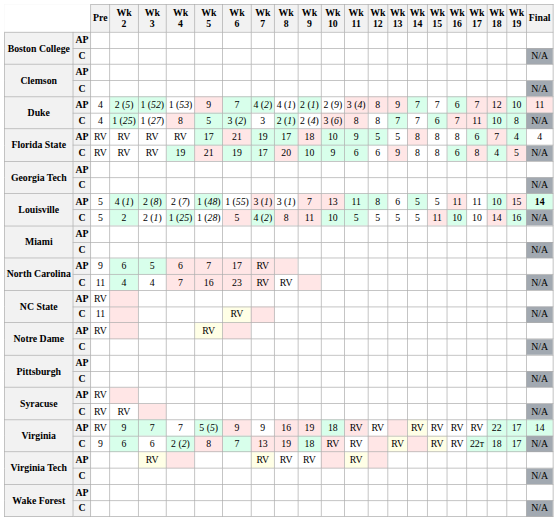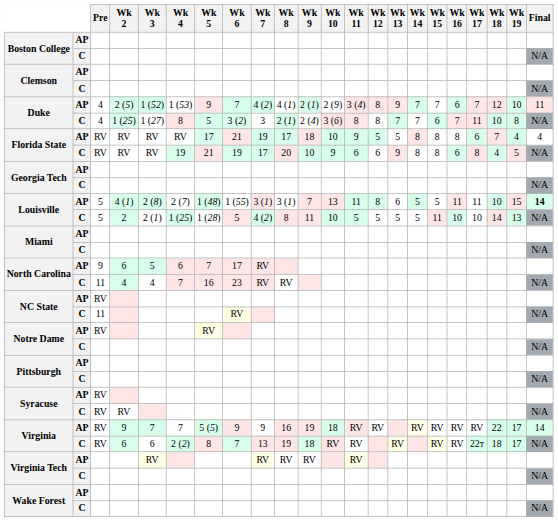 <table class="wikitable" style="white-space:nowrap;font-size:90%;">
 <tr>
 <th colspan=2 style="background:white; border-top-style:hidden; border-left-style:hidden;"> </th>
 <th>Pre</th>
 <th>Wk<br>2</th>
 <th>Wk<br>3</th>
 <th>Wk<br>4</th>
 <th>Wk<br>5</th>
 <th>Wk<br>6</th>
 <th>Wk<br>7</th>
 <th>Wk<br>8</th>
 <th>Wk<br>9</th>
 <th>Wk<br>10</th>
 <th>Wk<br>11</th>
 <th>Wk<br>12</th>
 <th>Wk<br>13</th>
 <th>Wk<br>14</th>
 <th>Wk<br>15</th>
 <th>Wk<br>16</th>
 <th>Wk<br>17</th>
 <th>Wk<br>18</th>
 <th>Wk<br>19</th>
 <th>Final</th>
 </tr>
 <tr style="text-align:center;">
 <th rowspan=2 style=>Boston College</th>
 <th>AP</th>
 <td style="background:#FFF;"></td>
 <td style="background:#FFF;"></td>
 <td style="background:#FFF;"></td>
 <td style="background:#FFF;"></td>
 <td style="background:#FFF;"></td>
 <td style="background:#FFF;"></td>
 <td style="background:#FFF;"></td>
 <td style="background:#FFF;"></td>
 <td style="background:#FFF;"></td>
 <td style="background:#FFF;"></td>
 <td style="background:#FFF;"></td>
 <td style="background:#FFF;"></td>
 <td style="background:#FFF;"></td>
 <td style="background:#FFF;"></td>
 <td style="background:#FFF;"></td>
 <td style="background:#FFF;"></td>
 <td style="background:#FFF;"></td>
 <td style="background:#FFF;"></td>
 <td style="background:#FFF;"></td>
 <td style="background:#FFF;"></td>
 </tr>
 <tr style="text-align:center;">
 <th>C</th>
 <td style="background:#FFF;"></td>
 <td style="background:#FFF;"></td>
 <td style="background:#FFF;"></td>
 <td style="background:#FFF;"></td>
 <td style="background:#FFF;"></td>
 <td style="background:#FFF;"></td>
 <td style="background:#FFF;"></td>
 <td style="background:#FFF;"></td>
 <td style="background:#FFF;"></td>
 <td style="background:#FFF;"></td>
 <td style="background:#FFF;"></td>
 <td style="background:#FFF;"></td>
 <td style="background:#FFF;"></td>
 <td style="background:#FFF;"></td>
 <td style="background:#FFF;"></td>
 <td style="background:#FFF;"></td>
 <td style="background:#FFF;"></td>
 <td style="background:#FFF;"></td>
 <td style="background:#FFF;"></td>
 <td style="background:#a2a9b1;"> N/A</td>
 </tr>
 <tr style="text-align:center;">
 <th rowspan=2 style=>Clemson</th>
 <th>AP</th>
 <td style="background:#FFF;"></td>
 <td style="background:#FFF;"></td>
 <td style="background:#FFF;"></td>
 <td style="background:#FFF;"></td>
 <td style="background:#FFF;"></td>
 <td style="background:#FFF;"></td>
 <td style="background:#FFF;"></td>
 <td style="background:#FFF;"></td>
 <td style="background:#FFF;"></td>
 <td style="background:#FFF;"></td>
 <td style="background:#FFF;"></td>
 <td style="background:#FFF;"></td>
 <td style="background:#FFF;"></td>
 <td style="background:#FFF;"></td>
 <td style="background:#FFF;"></td>
 <td style="background:#FFF;"></td>
 <td style="background:#FFF;"></td>
 <td style="background:#FFF;"></td>
 <td style="background:#FFF;"></td>
 <td style="background:#FFF;"></td>
 </tr>
 <tr style="text-align:center;">
 <th>C</th>
 <td style="background:#FFF;"></td>
 <td style="background:#FFF;"></td>
 <td style="background:#FFF;"></td>
 <td style="background:#FFF;"></td>
 <td style="background:#FFF;"></td>
 <td style="background:#FFF;"></td>
 <td style="background:#FFF;"></td>
 <td style="background:#FFF;"></td>
 <td style="background:#FFF;"></td>
 <td style="background:#FFF;"></td>
 <td style="background:#FFF;"></td>
 <td style="background:#FFF;"></td>
 <td style="background:#FFF;"></td>
 <td style="background:#FFF;"></td>
 <td style="background:#FFF;"></td>
 <td style="background:#FFF;"></td>
 <td style="background:#FFF;"></td>
 <td style="background:#FFF;"></td>
 <td style="background:#FFF;"></td>
 <td style="background:#a2a9b1;"> N/A</td>
 </tr>
 <tr style="text-align:center;">
 <th rowspan=2 style=>Duke</th>
 <th>AP</th>
 <td style="background:#FFF;"> 4</td>
 <td style="background:#D8FFEB;"> 2 (<em>5</em>)</td>
 <td style="background:#D8FFEB;"> 1 (<em>52</em>)</td>
 <td style="background:#FFF;"> 1 (<em>53</em>)</td>
 <td style="background:#FFE6E6;"> 9</td>
 <td style="background:#D8FFEB;"> 7</td>
 <td style="background:#D8FFEB;"> 4 (<em>2</em>)</td>
 <td style="background:#FFF;"> 4 (<em>1</em>)</td>
 <td style="background:#D8FFEB;"> 2 (<em>1</em>)</td>
 <td style="background:#FFF;"> 2 (<em>9</em>)</td>
 <td style="background:#FFE6E6;"> 3 (<em>4</em>)</td>
 <td style="background:#FFE6E6;"> 8</td>
 <td style="background:#FFE6E6;"> 9</td>
 <td style="background:#D8FFEB;"> 7</td>
 <td style="background:#FFF;"> 7</td>
 <td style="background:#D8FFEB;"> 6</td>
 <td style="background:#FFE6E6;"> 7</td>
 <td style="background:#FFE6E6;"> 12</td>
 <td style="background:#D8FFEB;"> 10</td>
 <td style="background:#FFE6E6;"> 11</td>
 </tr>
 <tr style="text-align:center;">
 <th>C</th>
 <td style="background:#FFF;"> 4</td>
 <td style="background:#D8FFEB;"> 1 (<em>25</em>)</td>
 <td style="background:#FFF;"> 1 (<em>27</em>)</td>
 <td style="background:#FFE6E6;"> 8</td>
 <td style="background:#D8FFEB;"> 5</td>
 <td style="background:#D8FFEB;"> 3 (<em>2</em>)</td>
 <td style="background:#FFF;"> 3</td>
 <td style="background:#D8FFEB;"> 2 (<em>1</em>)</td>
 <td style="background:#FFF;"> 2 (<em>4</em>)</td>
 <td style="background:#FFE6E6;"> 3 (<em>6</em>)</td>
 <td style="background:#FFE6E6;"> 8</td>
 <td style="background:#FFF;"> 8</td>
 <td style="background:#D8FFEB;"> 7</td>
 <td style="background:#FFF;"> 7</td>
 <td style="background:#D8FFEB;"> 6</td>
 <td style="background:#FFE6E6;"> 7</td>
 <td style="background:#FFE6E6;"> 11</td>
 <td style="background:#D8FFEB;"> 10</td>
 <td style="background:#D8FFEB;"> 8</td>
 <td style="background:#a2a9b1;"> N/A</td>
 </tr>
 <tr style="text-align:center;">
 <th rowspan=2 style=>Florida State</th>
 <th>AP</th>
 <td style="background:#FFF;"> RV</td>
 <td style="background:#FFF;"> RV</td>
 <td style="background:#FFF;"> RV</td>
 <td style="background:#FFF;"> RV</td>
 <td style="background:#D8FFEB;"> 17</td>
 <td style="background:#FFE6E6;"> 21</td>
 <td style="background:#D8FFEB;"> 19</td>
 <td style="background:#D8FFEB;"> 17</td>
 <td style="background:#FFE6E6;"> 18</td>
 <td style="background:#D8FFEB;"> 10</td>
 <td style="background:#D8FFEB;"> 9</td>
 <td style="background:#D8FFEB;"> 5</td>
 <td style="background:#FFF;"> 5</td>
 <td style="background:#FFE6E6;"> 8</td>
 <td style="background:#FFF;"> 8</td>
 <td style="background:#FFF;"> 8</td>
 <td style="background:#D8FFEB;"> 6</td>
 <td style="background:#FFE6E6;"> 7</td>
 <td style="background:#D8FFEB;"> 4</td>
 <td style="background:#FFF;"> 4</td>
 </tr>
 <tr style="text-align:center;">
 <th>C</th>
 <td style="background:#FFF;"> RV</td>
 <td style="background:#FFF;"> RV</td>
 <td style="background:#FFF;"> RV</td>
 <td style="background:#D8FFEB;"> 19</td>
 <td style="background:#FFE6E6;"> 21</td>
 <td style="background:#D8FFEB;"> 19</td>
 <td style="background:#D8FFEB;"> 17</td>
 <td style="background:#FFE6E6;"> 20</td>
 <td style="background:#D8FFEB;"> 10</td>
 <td style="background:#D8FFEB;"> 9</td>
 <td style="background:#D8FFEB;"> 6</td>
 <td style="background:#FFF;"> 6</td>
 <td style="background:#FFE6E6;"> 9</td>
 <td style="background:#FFF;"> 8</td>
 <td style="background:#FFF;"> 8</td>
 <td style="background:#D8FFEB;"> 6</td>
 <td style="background:#FFE6E6;"> 8</td>
 <td style="background:#D8FFEB;"> 4</td>
 <td style="background:#FFE6E6;"> 5</td>
 <td style="background:#a2a9b1;"> N/A</td>
 </tr>
 <tr style="text-align:center;">
 <th rowspan=2 style=>Georgia Tech</th>
 <th>AP</th>
 <td style="background:#FFF;"></td>
 <td style="background:#FFF;"></td>
 <td style="background:#FFF;"></td>
 <td style="background:#FFF;"></td>
 <td style="background:#FFF;"></td>
 <td style="background:#FFF;"></td>
 <td style="background:#FFF;"></td>
 <td style="background:#FFF;"></td>
 <td style="background:#FFF;"></td>
 <td style="background:#FFF;"></td>
 <td style="background:#FFF;"></td>
 <td style="background:#FFF;"></td>
 <td style="background:#FFF;"></td>
 <td style="background:#FFF;"></td>
 <td style="background:#FFF;"></td>
 <td style="background:#FFF;"></td>
 <td style="background:#FFF;"></td>
 <td style="background:#FFF;"></td>
 <td style="background:#FFF;"></td>
 <td style="background:#FFF;"></td>
 </tr>
 <tr style="text-align:center;">
 <th>C</th>
 <td style="background:#FFF;"></td>
 <td style="background:#FFF;"></td>
 <td style="background:#FFF;"></td>
 <td style="background:#FFF;"></td>
 <td style="background:#FFF;"></td>
 <td style="background:#FFF;"></td>
 <td style="background:#FFF;"></td>
 <td style="background:#FFF;"></td>
 <td style="background:#FFF;"></td>
 <td style="background:#FFF;"></td>
 <td style="background:#FFF;"></td>
 <td style="background:#FFF;"></td>
 <td style="background:#FFF;"></td>
 <td style="background:#FFF;"></td>
 <td style="background:#FFF;"></td>
 <td style="background:#FFF;"></td>
 <td style="background:#FFF;"></td>
 <td style="background:#FFF;"></td>
 <td style="background:#FFF;"></td>
 <td style="background:#a2a9b1;"> N/A</td>
 </tr>
 <tr style="text-align:center;">
 <th rowspan=2 style=>Louisville</th>
 <th>AP</th>
 <td style="background:#FFF;"> 5</td>
 <td style="background:#D8FFEB;"> 4 (<em>1</em>)</td>
 <td style="background:#D8FFEB;"> 2 (<em>8</em>)</td>
 <td style="background:#FFF;"> 2 (<em>7</em>)</td>
 <td style="background:#D8FFEB;"> 1 (<em>48</em>)</td>
 <td style="background:#FFF;"> 1 (<em>55</em>)</td>
 <td style="background:#FFE6E6;"> 3 (<em>1</em>)</td>
 <td style="background:#FFF;"> 3 (<em>1</em>)</td>
 <td style="background:#FFE6E6;"> 7</td>
 <td style="background:#FFE6E6;"> 13</td>
 <td style="background:#D8FFEB;"> 11</td>
 <td style="background:#D8FFEB;"> 8</td>
 <td style="background:#FFF;"> 6</td>
 <td style="background:#D8FFEB;"> 5</td>
 <td style="background:#FFF;"> 5</td>
 <td style="background:#FFE6E6;"> 11</td>
 <td style="background:#FFF;"> 11</td>
 <td style="background:#D8FFEB;"> 10</td>
 <td style="background:#FFE6E6;"> 15</td>
 <td style="background:#D8FFEB;"><strong> 14</strong></td>
 </tr>
 <tr style="text-align:center;">
 <th>C</th>
 <td style="background:#FFF;"> 5</td>
 <td style="background:#D8FFEB;"> 2</td>
 <td style="background:#FFF;"> 2 (<em>1</em>)</td>
 <td style="background:#D8FFEB;"> 1 (<em>25</em>)</td>
 <td style="background:#FFF;"> 1 (<em>28</em>)</td>
 <td style="background:#FFE6E6;"> 5</td>
 <td style="background:#D8FFEB;"> 4 (<em>2</em>)</td>
 <td style="background:#FFE6E6;"> 8</td>
 <td style="background:#FFE6E6;"> 11</td>
 <td style="background:#D8FFEB;"> 10</td>
 <td style="background:#D8FFEB;"> 5</td>
 <td style="background:#FFF;"> 5</td>
 <td style="background:#FFF;"> 5</td>
 <td style="background:#FFF;"> 5</td>
 <td style="background:#FFE6E6;"> 11</td>
 <td style="background:#D8FFEB;"> 10</td>
 <td style="background:#FFF;"> 10</td>
 <td style="background:#FFE6E6;"> 14</td>
-<td style="background:#D8FFEB;"> 16</td>
+<td style="background:#D8FFEB;"> 13</td>
 <td style="background:#a2a9b1;"> N/A</td>
 </tr>
 <tr style="text-align:center;">
 <th rowspan=2 style=>Miami</th>
 <th>AP</th>
 <td style="background:#FFF;"></td>
 <td style="background:#FFF;"></td>
 <td style="background:#FFF;"></td>
 <td style="background:#FFF;"></td>
 <td style="background:#FFF;"></td>
 <td style="background:#FFF;"></td>
 <td style="background:#FFF;"></td>
 <td style="background:#FFF;"></td>
 <td style="background:#FFF;"></td>
 <td style="background:#FFF;"></td>
 <td style="background:#FFF;"></td>
 <td style="background:#FFF;"></td>
 <td style="background:#FFF;"></td>
 <td style="background:#FFF;"></td>
 <td style="background:#FFF;"></td>
 <td style="background:#FFF;"></td>
 <td style="background:#FFF;"></td>
 <td style="background:#FFF;"></td>
 <td style="background:#FFF;"></td>
 <td style="background:#FFF;"></td>
 </tr>
 <tr style="text-align:center;">
 <th>C</th>
 <td style="background:#FFF;"></td>
 <td style="background:#FFF;"></td>
 <td style="background:#FFF;"></td>
 <td style="background:#FFF;"></td>
 <td style="background:#FFF;"></td>
 <td style="background:#FFF;"></td>
 <td style="background:#FFF;"></td>
 <td style="background:#FFF;"></td>
 <td style="background:#FFF;"></td>
 <td style="background:#FFF;"></td>
 <td style="background:#FFF;"></td>
 <td style="background:#FFF;"></td>
 <td style="background:#FFF;"></td>
 <td style="background:#FFF;"></td>
 <td style="background:#FFF;"></td>
 <td style="background:#FFF;"></td>
 <td style="background:#FFF;"></td>
 <td style="background:#FFF;"></td>
 <td style="background:#FFF;"></td>
 <td style="background:#a2a9b1;"> N/A</td>
 </tr>
 <tr style="text-align:center;">
 <th rowspan=2 style=>North Carolina</th>
 <th>AP</th>
 <td style="background:#FFF;"> 9</td>
 <td style="background:#D8FFEB;"> 6</td>
 <td style="background:#D8FFEB;"> 5</td>
 <td style="background:#FFE6E6;"> 6</td>
 <td style="background:#FFE6E6;"> 7</td>
 <td style="background:#FFE6E6;"> 17</td>
 <td style="background:#FFE6E6;"> RV</td>
 <td style="background:#FFE6E6;"></td>
 <td style="background:#FFF;"></td>
 <td style="background:#FFF;"></td>
 <td style="background:#FFF;"></td>
 <td style="background:#FFF;"></td>
 <td style="background:#FFF;"></td>
 <td style="background:#FFF;"></td>
 <td style="background:#FFF;"></td>
 <td style="background:#FFF;"></td>
 <td style="background:#FFF;"></td>
 <td style="background:#FFF;"></td>
 <td style="background:#FFF;"></td>
 <td style="background:#FFF;"></td>
 </tr>
 <tr style="text-align:center;">
 <th>C</th>
 <td style="background:#FFF;"> 11</td>
 <td style="background:#D8FFEB;"> 4</td>
 <td style="background:#FFF;"> 4</td>
 <td style="background:#FFE6E6;"> 7</td>
 <td style="background:#FFE6E6;"> 16</td>
 <td style="background:#FFE6E6;"> 23</td>
 <td style="background:#FFE6E6;"> RV</td>
 <td style="background:#FFF;"> RV</td>
 <td style="background:#FFE6E6;"></td>
 <td style="background:#FFF;"></td>
 <td style="background:#FFF;"></td>
 <td style="background:#FFF;"></td>
 <td style="background:#FFF;"></td>
 <td style="background:#FFF;"></td>
 <td style="background:#FFF;"></td>
 <td style="background:#FFF;"></td>
 <td style="background:#FFF;"></td>
 <td style="background:#FFF;"></td>
 <td style="background:#FFF;"></td>
 <td style="background:#a2a9b1;"> N/A</td>
 </tr>
 <tr style="text-align:center;">
 <th rowspan=2 style=>NC State</th>
 <th>AP</th>
 <td style="background:#FFF;"> RV</td>
 <td style="background:#FFE6E6;"></td>
 <td style="background:#FFF;"></td>
 <td style="background:#FFF;"></td>
 <td style="background:#FFF;"></td>
 <td style="background:#FFF;"></td>
 <td style="background:#FFF;"></td>
 <td style="background:#FFF;"></td>
 <td style="background:#FFF;"></td>
 <td style="background:#FFF;"></td>
 <td style="background:#FFF;"></td>
 <td style="background:#FFF;"></td>
 <td style="background:#FFF;"></td>
 <td style="background:#FFF;"></td>
 <td style="background:#FFF;"></td>
 <td style="background:#FFF;"></td>
 <td style="background:#FFF;"></td>
 <td style="background:#FFF;"></td>
 <td style="background:#FFF;"></td>
 <td style="background:#FFF;"></td>
 </tr>
 <tr style="text-align:center;">
 <th>C</th>
 <td style="background:#FFF;"> 11</td>
 <td style="background:#FFE6E6;"></td>
 <td style="background:#FFF;"></td>
 <td style="background:#FFF;"></td>
 <td style="background:#FFF;"></td>
 <td style="background:#FFFFE6;"> RV</td>
 <td style="background:#FFE6E6;"></td>
 <td style="background:#FFF;"></td>
 <td style="background:#FFF;"></td>
 <td style="background:#FFF;"></td>
 <td style="background:#FFF;"></td>
 <td style="background:#FFF;"></td>
 <td style="background:#FFF;"></td>
 <td style="background:#FFF;"></td>
 <td style="background:#FFF;"></td>
 <td style="background:#FFF;"></td>
 <td style="background:#FFF;"></td>
 <td style="background:#FFF;"></td>
 <td style="background:#FFF;"></td>
 <td style="background:#a2a9b1;"> N/A</td>
 </tr>
 <tr style="text-align:center;">
 <th rowspan=2 style=>Notre Dame</th>
 <th>AP</th>
 <td style="background:#FFF;"> RV</td>
 <td style="background:#FFE6E6;"></td>
 <td style="background:#FFF;"></td>
 <td style="background:#FFF;"></td>
 <td style="background:#FFFFE6;"> RV</td>
 <td style="background:#FFE6E6;"></td>
 <td style="background:#FFF;"></td>
 <td style="background:#FFF;"></td>
 <td style="background:#FFF;"></td>
 <td style="background:#FFF;"></td>
 <td style="background:#FFF;"></td>
 <td style="background:#FFF;"></td>
 <td style="background:#FFF;"></td>
 <td style="background:#FFF;"></td>
 <td style="background:#FFF;"></td>
 <td style="background:#FFF;"></td>
 <td style="background:#FFF;"></td>
 <td style="background:#FFF;"></td>
 <td style="background:#FFF;"></td>
 <td style="background:#FFF;"></td>
 </tr>
 <tr style="text-align:center;">
 <th>C</th>
 <td style="background:#FFF;"></td>
 <td style="background:#FFF;"></td>
 <td style="background:#FFF;"></td>
 <td style="background:#FFF;"></td>
 <td style="background:#FFF;"></td>
 <td style="background:#FFF;"></td>
 <td style="background:#FFF;"></td>
 <td style="background:#FFF;"></td>
 <td style="background:#FFF;"></td>
 <td style="background:#FFF;"></td>
 <td style="background:#FFF;"></td>
 <td style="background:#FFF;"></td>
 <td style="background:#FFF;"></td>
 <td style="background:#FFF;"></td>
 <td style="background:#FFF;"></td>
 <td style="background:#FFF;"></td>
 <td style="background:#FFF;"></td>
 <td style="background:#FFF;"></td>
 <td style="background:#FFF;"></td>
 <td style="background:#a2a9b1;"> N/A</td>
 </tr>
 <tr style="text-align:center;">
 <th rowspan=2 style=>Pittsburgh</th>
 <th>AP</th>
 <td style="background:#FFF;"></td>
 <td style="background:#FFF;"></td>
 <td style="background:#FFF;"></td>
 <td style="background:#FFF;"></td>
 <td style="background:#FFF;"></td>
 <td style="background:#FFF;"></td>
 <td style="background:#FFF;"></td>
 <td style="background:#FFF;"></td>
 <td style="background:#FFF;"></td>
 <td style="background:#FFF;"></td>
 <td style="background:#FFF;"></td>
 <td style="background:#FFF;"></td>
 <td style="background:#FFF;"></td>
 <td style="background:#FFF;"></td>
 <td style="background:#FFF;"></td>
 <td style="background:#FFF;"></td>
 <td style="background:#FFF;"></td>
 <td style="background:#FFF;"></td>
 <td style="background:#FFF;"></td>
 <td style="background:#FFF;"></td>
 </tr>
 <tr style="text-align:center;">
 <th>C</th>
 <td style="background:#FFF;"></td>
 <td style="background:#FFF;"></td>
 <td style="background:#FFF;"></td>
 <td style="background:#FFF;"></td>
 <td style="background:#FFF;"></td>
 <td style="background:#FFF;"></td>
 <td style="background:#FFF;"></td>
 <td style="background:#FFF;"></td>
 <td style="background:#FFF;"></td>
 <td style="background:#FFF;"></td>
 <td style="background:#FFF;"></td>
 <td style="background:#FFF;"></td>
 <td style="background:#FFF;"></td>
 <td style="background:#FFF;"></td>
 <td style="background:#FFF;"></td>
 <td style="background:#FFF;"></td>
 <td style="background:#FFF;"></td>
 <td style="background:#FFF;"></td>
 <td style="background:#FFF;"></td>
 <td style="background:#a2a9b1;"> N/A</td>
 </tr>
 <tr style="text-align:center;">
 <th rowspan=2 style=>Syracuse</th>
 <th>AP</th>
 <td style="background:#FFF;"> RV</td>
 <td style="background:#FFE6E6;"></td>
 <td style="background:#FFF;"></td>
 <td style="background:#FFF;"></td>
 <td style="background:#FFF;"></td>
 <td style="background:#FFF;"></td>
 <td style="background:#FFF;"></td>
 <td style="background:#FFF;"></td>
 <td style="background:#FFF;"></td>
 <td style="background:#FFF;"></td>
 <td style="background:#FFF;"></td>
 <td style="background:#FFF;"></td>
 <td style="background:#FFF;"></td>
 <td style="background:#FFF;"></td>
 <td style="background:#FFF;"></td>
 <td style="background:#FFF;"></td>
 <td style="background:#FFF;"></td>
 <td style="background:#FFF;"></td>
 <td style="background:#FFF;"></td>
 <td style="background:#FFF;"></td>
 </tr>
 <tr style="text-align:center;">
 <th>C</th>
 <td style="background:#FFF;"> RV</td>
 <td style="background:#FFF;"> RV</td>
 <td style="background:#FFE6E6;"></td>
 <td style="background:#FFF;"></td>
 <td style="background:#FFF;"></td>
 <td style="background:#FFF;"></td>
 <td style="background:#FFF;"></td>
 <td style="background:#FFF;"></td>
 <td style="background:#FFF;"></td>
 <td style="background:#FFF;"></td>
 <td style="background:#FFF;"></td>
 <td style="background:#FFF;"></td>
 <td style="background:#FFF;"></td>
 <td style="background:#FFF;"></td>
 <td style="background:#FFF;"></td>
 <td style="background:#FFF;"></td>
 <td style="background:#FFF;"></td>
 <td style="background:#FFF;"></td>
 <td style="background:#FFF;"></td>
 <td style="background:#a2a9b1;"> N/A</td>
 </tr>
 <tr style="text-align:center;">
 <th rowspan=2 style=>Virginia</th>
 <th>AP</th>
 <td style="background:#FFF;"> RV</td>
 <td style="background:#D8FFEB;"> 9</td>
 <td style="background:#D8FFEB;"> 7</td>
 <td style="background:#FFF;"> 7</td>
 <td style="background:#D8FFEB;"> 5 (<em>5</em>)</td>
 <td style="background:#FFE6E6;"> 9</td>
 <td style="background:#FFF;"> 9</td>
 <td style="background:#FFE6E6;"> 16</td>
 <td style="background:#FFE6E6;"> 19</td>
 <td style="background:#D8FFEB;"> 18</td>
 <td style="background:#FFE6E6;"> RV</td>
 <td style="background:#FFF;"> RV</td>
 <td style="background:#FFE6E6;"></td>
 <td style="background:#FFFFE6;"> RV</td>
 <td style="background:#FFF;"> RV</td>
 <td style="background:#FFF;"> RV</td>
 <td style="background:#FFF;"> RV</td>
 <td style="background:#D8FFEB;"> 22</td>
 <td style="background:#D8FFEB;"> 17</td>
 <td style="background:#D8FFEB;"> 14</td>
 </tr>
 <tr style="text-align:center;">
 <th>C</th>
-<td style="background:#FFF;"> 9</td>
+<td style="background:#FFF;"> RV</td>
 <td style="background:#D8FFEB;"> 6</td>
 <td style="background:#FFF;"> 6</td>
 <td style="background:#D8FFEB;"> 2 (<em>2</em>)</td>
 <td style="background:#FFE6E6;"> 8</td>
 <td style="background:#D8FFEB;"> 7</td>
 <td style="background:#FFE6E6;"> 13</td>
 <td style="background:#FFE6E6;"> 19</td>
 <td style="background:#D8FFEB;"> 18</td>
 <td style="background:#FFE6E6;"> RV</td>
 <td style="background:#FFF;"> RV</td>
 <td style="background:#FFE6E6;"></td>
 <td style="background:#FFFFE6;"> RV</td>
 <td style="background:#FFE6E6;"></td>
 <td style="background:#FFFFE6;"> RV</td>
 <td style="background:#FFF;"> RV</td>
 <td style="background:#D8FFEB;"> 22т</td>
 <td style="background:#D8FFEB;"> 18</td>
 <td style="background:#D8FFEB;"> 17</td>
 <td style="background:#a2a9b1;"> N/A</td>
 </tr>
 <tr style="text-align:center;">
 <th rowspan=2 style=>Virginia Tech</th>
 <th>AP</th>
 <td style="background:#FFF;"></td>
 <td style="background:#FFF;"></td>
 <td style="background:#FFFFE6;"> RV</td>
 <td style="background:#FFE6E6;"></td>
 <td style="background:#FFF;"></td>
 <td style="background:#FFF;"></td>
 <td style="background:#FFFFE6;"> RV</td>
 <td style="background:#FFF;"> RV</td>
 <td style="background:#FFF;"> RV</td>
 <td style="background:#FFE6E6;"></td>
 <td style="background:#FFFFE6;"> RV</td>
 <td style="background:#FFE6E6;"></td>
 <td style="background:#FFF;"></td>
 <td style="background:#FFF;"></td>
 <td style="background:#FFF;"></td>
 <td style="background:#FFF;"></td>
 <td style="background:#FFF;"></td>
 <td style="background:#FFF;"></td>
 <td style="background:#FFF;"></td>
 <td style="background:#FFF;"></td>
 </tr>
 <tr style="text-align:center;">
 <th>C</th>
 <td style="background:#FFF;"></td>
 <td style="background:#FFF;"></td>
 <td style="background:#FFF;"></td>
 <td style="background:#FFF;"></td>
 <td style="background:#FFF;"></td>
 <td style="background:#FFF;"></td>
 <td style="background:#FFF;"></td>
 <td style="background:#FFF;"></td>
 <td style="background:#FFF;"></td>
 <td style="background:#FFF;"></td>
 <td style="background:#FFF;"></td>
 <td style="background:#FFF;"></td>
 <td style="background:#FFF;"></td>
 <td style="background:#FFF;"></td>
 <td style="background:#FFF;"></td>
 <td style="background:#FFF;"></td>
 <td style="background:#FFF;"></td>
 <td style="background:#FFF;"></td>
 <td style="background:#FFF;"></td>
 <td style="background:#a2a9b1;"> N/A</td>
 </tr>
 <tr style="text-align:center;">
 <th rowspan=2 style=>Wake Forest</th>
 <th>AP</th>
 <td style="background:#FFF;"></td>
 <td style="background:#FFF;"></td>
 <td style="background:#FFF;"></td>
 <td style="background:#FFF;"></td>
 <td style="background:#FFF;"></td>
 <td style="background:#FFF;"></td>
 <td style="background:#FFF;"></td>
 <td style="background:#FFF;"></td>
 <td style="background:#FFF;"></td>
 <td style="background:#FFF;"></td>
 <td style="background:#FFF;"></td>
 <td style="background:#FFF;"></td>
 <td style="background:#FFF;"></td>
 <td style="background:#FFF;"></td>
 <td style="background:#FFF;"></td>
 <td style="background:#FFF;"></td>
 <td style="background:#FFF;"></td>
 <td style="background:#FFF;"></td>
 <td style="background:#FFF;"></td>
 <td style="background:#FFF;"></td>
 </tr>
 <tr style="text-align:center;">
 <th>C</th>
 <td style="background:#FFF;"></td>
 <td style="background:#FFF;"></td>
 <td style="background:#FFF;"></td>
 <td style="background:#FFF;"></td>
 <td style="background:#FFF;"></td>
 <td style="background:#FFF;"></td>
 <td style="background:#FFF;"></td>
 <td style="background:#FFF;"></td>
 <td style="background:#FFF;"></td>
 <td style="background:#FFF;"></td>
 <td style="background:#FFF;"></td>
 <td style="background:#FFF;"></td>
 <td style="background:#FFF;"></td>
 <td style="background:#FFF;"></td>
 <td style="background:#FFF;"></td>
 <td style="background:#FFF;"></td>
 <td style="background:#FFF;"></td>
 <td style="background:#FFF;"></td>
 <td style="background:#FFF;"></td>
 <td style="background:#a2a9b1;"> N/A</td>
 </tr>
 </table>
